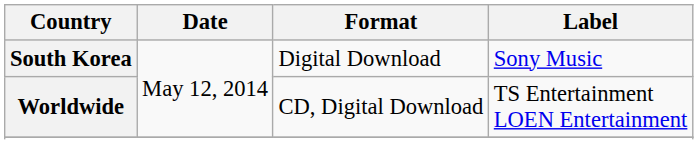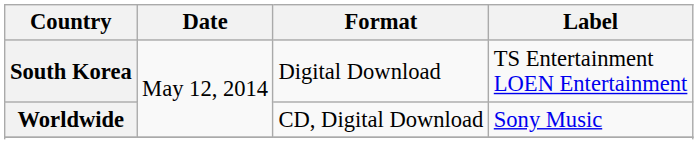 <table class="wikitable plainrowheaders">
 <tr>
 <th scope="col">Country</th>
 <th>Date</th>
 <th>Format</th>
 <th>Label</th>
 </tr>
 <tr>
 <th>South Korea</th>
 <td rowspan="2">May 12, 2014</td>
 <td>Digital Download</td>
-<td><a href='#'>Sony Music</a></td>
+<td>TS Entertainment<br><a href='#'>LOEN Entertainment</a></td>
 </tr>
 <tr>
 <th>Worldwide</th>
 <td>CD, Digital Download</td>
-<td>TS Entertainment<br><a href='#'>LOEN Entertainment</a></td>
+<td><a href='#'>Sony Music</a></td>
 </tr>
 <tr>
 </tr>
 <tr>
 </tr>
 </table>
